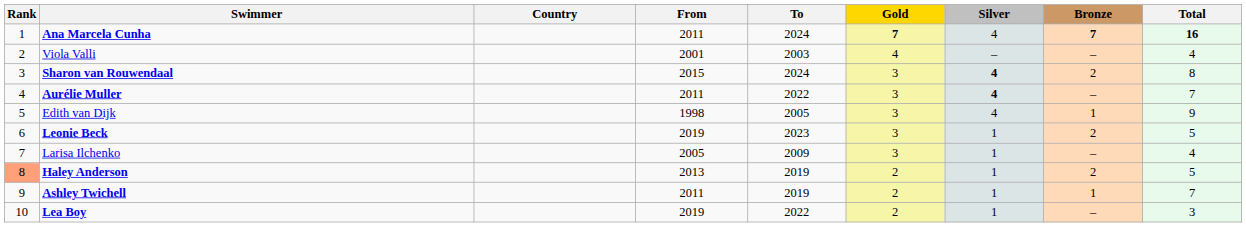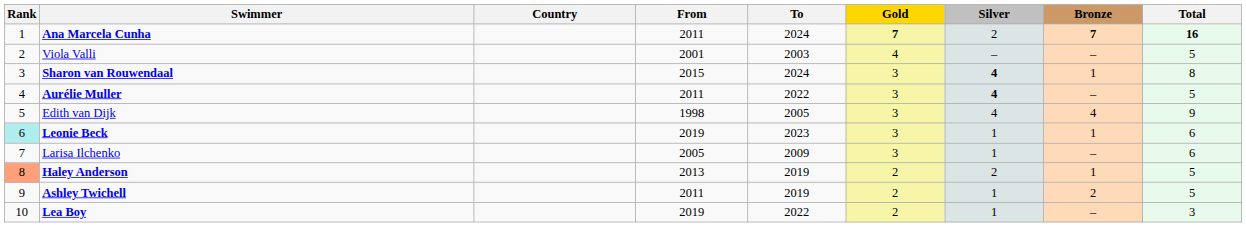 <table class="wikitable plainrowheaders" width=80% style="text-align:center;">
 <tr style="background-color:#EDEDED;">
 <th class="hintergrundfarbe5" style="width:1em">Rank</th>
 <th class="hintergrundfarbe5">Swimmer</th>
 <th class="hintergrundfarbe5">Country</th>
 <th class="hintergrundfarbe5">From</th>
 <th class="hintergrundfarbe5">To</th>
 <th style="background:    gold; width:8%">Gold</th>
 <th style="background:  silver; width:8%">Silver</th>
 <th style="background: #CC9966; width:8%">Bronze</th>
 <th class="hintergrundfarbe5" style="width:8%">Total</th>
 </tr>
 <tr>
 <td>1</td>
 <td align="left"><strong><a href='#'>Ana Marcela Cunha</a></strong></td>
 <td align="left"></td>
 <td>2011</td>
 <td>2024</td>
 <td bgcolor="#F7F6A8"><strong>7</strong></td>
-<td bgcolor="#DCE5E5">4</td>
+<td bgcolor="#DCE5E5">2</td>
 <td bgcolor="#FFDAB9"><strong>7</strong></td>
 <td bgcolor="#E7FAEC"><strong>16</strong></td>
 </tr>
 <tr align="center">
 <td>2</td>
 <td align="left"><a href='#'>Viola Valli</a></td>
 <td align="left"></td>
 <td>2001</td>
 <td>2003</td>
 <td bgcolor="#F7F6A8">4</td>
 <td bgcolor="#DCE5E5">–</td>
 <td bgcolor="#FFDAB9">–</td>
-<td bgcolor="#E7FAEC">4</td>
+<td bgcolor="#E7FAEC">5</td>
 </tr>
 <tr align="center">
 <td>3</td>
 <td align="left"><strong><a href='#'>Sharon van Rouwendaal</a></strong></td>
 <td align="left"></td>
 <td>2015</td>
 <td>2024</td>
 <td bgcolor="#F7F6A8">3</td>
 <td bgcolor="#DCE5E5"><strong>4</strong></td>
-<td bgcolor="#FFDAB9">2</td>
+<td bgcolor="#FFDAB9">1</td>
 <td bgcolor="#E7FAEC">8</td>
 </tr>
 <tr align="center">
 <td>4</td>
 <td align="left"><strong><a href='#'>Aurélie Muller</a></strong></td>
 <td align="left"></td>
 <td>2011</td>
 <td>2022</td>
 <td bgcolor="#F7F6A8">3</td>
 <td bgcolor="#DCE5E5"><strong>4</strong></td>
 <td bgcolor="#FFDAB9">–</td>
-<td bgcolor="#E7FAEC">7</td>
+<td bgcolor="#E7FAEC">5</td>
 </tr>
 <tr align="center">
 <td>5</td>
 <td align="left"><a href='#'>Edith van Dijk</a></td>
 <td align="left"></td>
 <td>1998</td>
 <td>2005</td>
 <td bgcolor="#F7F6A8">3</td>
 <td bgcolor="#DCE5E5">4</td>
-<td bgcolor="#FFDAB9">1</td>
+<td bgcolor="#FFDAB9">4</td>
 <td bgcolor="#E7FAEC">9</td>
 </tr>
 <tr align="center">
-<td>6</td>
+<td style="background: paleturquoise;">6</td>
 <td align="left"><strong><a href='#'>Leonie Beck</a></strong></td>
 <td align="left"></td>
 <td>2019</td>
 <td>2023</td>
 <td bgcolor="#F7F6A8">3</td>
 <td bgcolor="#DCE5E5">1</td>
-<td bgcolor="#FFDAB9">2</td>
-<td bgcolor="#E7FAEC">5</td>
+<td bgcolor="#FFDAB9">1</td>
+<td bgcolor="#E7FAEC">6</td>
 </tr>
 <tr align="center">
 <td>7</td>
 <td align="left"><a href='#'>Larisa Ilchenko</a></td>
 <td align="left"></td>
 <td>2005</td>
 <td>2009</td>
 <td bgcolor="#F7F6A8">3</td>
 <td bgcolor="#DCE5E5">1</td>
 <td bgcolor="#FFDAB9">–</td>
-<td bgcolor="#E7FAEC">4</td>
+<td bgcolor="#E7FAEC">6</td>
 </tr>
 <tr align="center">
 <td style="background: lightsalmon;">8</td>
 <td align="left"><strong><a href='#'>Haley Anderson</a></strong></td>
 <td align="left"></td>
 <td>2013</td>
 <td>2019</td>
 <td bgcolor="#F7F6A8">2</td>
-<td bgcolor="#DCE5E5">1</td>
-<td bgcolor="#FFDAB9">2</td>
+<td bgcolor="#DCE5E5">2</td>
+<td bgcolor="#FFDAB9">1</td>
 <td bgcolor="#E7FAEC">5</td>
 </tr>
 <tr align="center">
 <td>9</td>
 <td align="left"><strong><a href='#'>Ashley Twichell</a></strong></td>
 <td align="left"></td>
 <td>2011</td>
 <td>2019</td>
 <td bgcolor="#F7F6A8">2</td>
 <td bgcolor="#DCE5E5">1</td>
-<td bgcolor="#FFDAB9">1</td>
-<td bgcolor="#E7FAEC">7</td>
+<td bgcolor="#FFDAB9">2</td>
+<td bgcolor="#E7FAEC">5</td>
 </tr>
 <tr align="center">
 <td>10</td>
 <td align="left"><strong><a href='#'>Lea Boy</a></strong></td>
 <td align="left"></td>
 <td>2019</td>
 <td>2022</td>
 <td bgcolor="#F7F6A8">2</td>
 <td bgcolor="#DCE5E5">1</td>
 <td bgcolor="#FFDAB9">–</td>
 <td bgcolor="#E7FAEC">3</td>
 </tr>
 </table>
